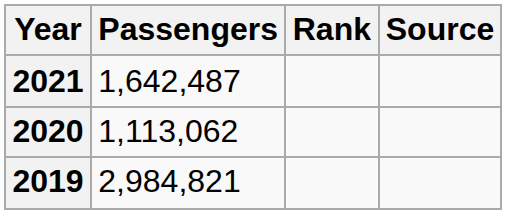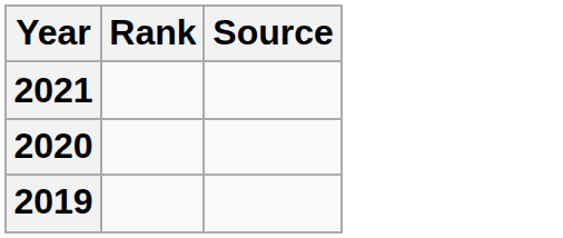 <table class="wikitable sortable">
 <tr>
 <th>Year</th>
-<th>Passengers</th>
 <th>Rank</th>
 <th>Source</th>
 </tr>
 <tr>
 <th>2021</th>
-<td>1,642,487 </td>
 <td></td>
 <td></td>
 </tr>
 <tr>
 <th>2020</th>
-<td>1,113,062 </td>
 <td></td>
 <td></td>
 </tr>
 <tr>
 <th>2019</th>
-<td>2,984,821</td>
 <td></td>
 <td></td>
 </tr>
 </table>
